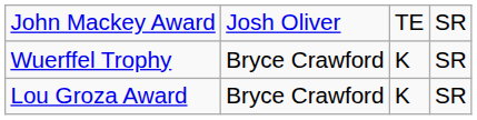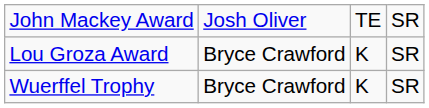 <table class="wikitable">
 <tr>
 <td><a href='#'>John Mackey Award</a></td>
 <td><a href='#'>Josh Oliver</a></td>
 <td>TE</td>
 <td>SR</td>
 </tr>
 <tr>
+<td><a href='#'>Lou Groza Award</a></td>
+<td>Bryce Crawford</td>
+<td>K</td>
+<td>SR</td>
+</tr>
+<tr>
 <td><a href='#'>Wuerffel Trophy</a></td>
 <td>Bryce Crawford</td>
 <td>K</td>
 <td>SR</td>
 </tr>
-<tr>
-<td><a href='#'>Lou Groza Award</a></td>
-<td>Bryce Crawford</td>
-<td>K</td>
-<td>SR</td>
-</tr>
 </table>
